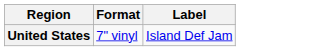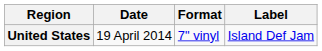 <table class="wikitable plainrowheaders">
 <tr>
 <th scope="col">Region</th>
+<th scope="col">Date</th>
 <th scope="col">Format</th>
 <th scope="col">Label</th>
 </tr>
 <tr>
 <th scope="row">United States</th>
+<td>19 April 2014</td>
 <td><a href='#'>7" vinyl</a></td>
 <td><a href='#'>Island Def Jam</a></td>
 </tr>
 </table>
